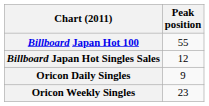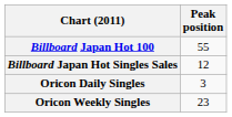 <table class="wikitable sortable plainrowheaders">
 <tr>
 <th scope="col">Chart (2011)</th>
 <th scope="col">Peak<br>position</th>
 </tr>
 <tr>
 <th scope="row"><em><a href='#'>Billboard</a></em> <a href='#'>Japan Hot 100</a></th>
 <td align="center">55</td>
 </tr>
 <tr>
 <th scope="row"><em>Billboard</em> Japan Hot Singles Sales</th>
 <td align="center">12</td>
 </tr>
 <tr>
 <th scope="row">Oricon Daily Singles</th>
-<td align="center">9</td>
+<td align="center">3</td>
 </tr>
 <tr>
 <th scope="row">Oricon Weekly Singles</th>
 <td align="center">23</td>
 </tr>
 </table>
